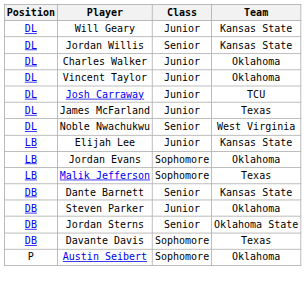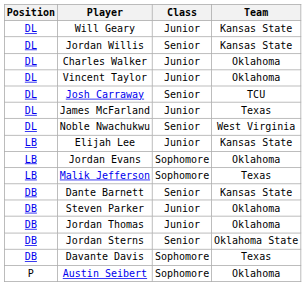 <table class="wikitable sortable" border="1">
 <tr>
 <th>Position</th>
 <th>Player</th>
 <th>Class</th>
 <th>Team</th>
 </tr>
 <tr>
 <td style="text-align:center; background:white"><a href='#'>DL</a></td>
 <td style="text-align:center; background:white">Will Geary</td>
 <td style="text-align:center; background:white">Junior</td>
 <td style="text-align:center; background:white">Kansas State</td>
 </tr>
 <tr>
 <td style="text-align:center; background:white"><a href='#'>DL</a></td>
 <td style="text-align:center; background:white">Jordan Willis</td>
 <td style="text-align:center; background:white">Senior</td>
 <td style="text-align:center; background:white">Kansas State</td>
 </tr>
 <tr>
 <td style="text-align:center; background:white"><a href='#'>DL</a></td>
 <td style="text-align:center; background:white">Charles Walker</td>
 <td style="text-align:center; background:white">Junior</td>
 <td style="text-align:center; background:white">Oklahoma</td>
 </tr>
 <tr>
 <td style="text-align:center; background:white"><a href='#'>DL</a></td>
 <td style="text-align:center; background:white">Vincent Taylor</td>
 <td style="text-align:center; background:white">Junior</td>
 <td style="text-align:center; background:white">Oklahoma</td>
 </tr>
 <tr>
 <td style="text-align:center; background:white"><a href='#'>DL</a></td>
 <td style="text-align:center; background:white"><a href='#'>Josh Carraway</a></td>
-<td style="text-align:center; background:white">Junior</td>
+<td style="text-align:center; background:white">Senior</td>
 <td style="text-align:center; background:white">TCU</td>
 </tr>
 <tr>
 <td style="text-align:center; background:white"><a href='#'>DL</a></td>
 <td style="text-align:center; background:white">James McFarland</td>
 <td style="text-align:center; background:white">Junior</td>
 <td style="text-align:center; background:white">Texas</td>
 </tr>
 <tr>
 <td style="text-align:center; background:white"><a href='#'>DL</a></td>
 <td style="text-align:center; background:white">Noble Nwachukwu</td>
 <td style="text-align:center; background:white">Senior</td>
 <td style="text-align:center; background:white">West Virginia</td>
 </tr>
 <tr>
 <td style="text-align:center; background:white"><a href='#'>LB</a></td>
 <td style="text-align:center; background:white">Elijah Lee</td>
 <td style="text-align:center; background:white">Junior</td>
 <td style="text-align:center; background:white">Kansas State</td>
 </tr>
 <tr>
 <td style="text-align:center; background:white"><a href='#'>LB</a></td>
 <td style="text-align:center; background:white">Jordan Evans</td>
 <td style="text-align:center; background:white">Sophomore</td>
 <td style="text-align:center; background:white">Oklahoma</td>
 </tr>
 <tr>
 <td style="text-align:center; background:white"><a href='#'>LB</a></td>
 <td style="text-align:center; background:white"><a href='#'>Malik Jefferson</a></td>
 <td style="text-align:center; background:white">Sophomore</td>
 <td style="text-align:center; background:white">Texas</td>
 </tr>
 <tr>
 <td style="text-align:center; background:white"><a href='#'>DB</a></td>
 <td style="text-align:center; background:white">Dante Barnett</td>
 <td style="text-align:center; background:white">Senior</td>
 <td style="text-align:center; background:white">Kansas State</td>
 </tr>
 <tr>
 <td style="text-align:center; background:white"><a href='#'>DB</a></td>
 <td style="text-align:center; background:white">Steven Parker</td>
 <td style="text-align:center; background:white">Junior</td>
 <td style="text-align:center; background:white">Oklahoma</td>
 </tr>
 <tr>
 <td style="text-align:center; background:white"><a href='#'>DB</a></td>
+<td style="text-align:center; background:white">Jordan Thomas</td>
+<td style="text-align:center; background:white">Junior</td>
+<td style="text-align:center; background:white">Oklahoma</td>
+</tr>
+<tr>
+<td style="text-align:center; background:white"><a href='#'>DB</a></td>
 <td style="text-align:center; background:white">Jordan Sterns</td>
 <td style="text-align:center; background:white">Senior</td>
 <td style="text-align:center; background:white">Oklahoma State</td>
 </tr>
 <tr>
 <td style="text-align:center; background:white"><a href='#'>DB</a></td>
 <td style="text-align:center; background:white">Davante Davis</td>
 <td style="text-align:center; background:white">Sophomore</td>
 <td style="text-align:center; background:white">Texas</td>
 </tr>
 <tr>
 <td style="text-align:center; background:white">P</td>
 <td style="text-align:center; background:white"><a href='#'>Austin Seibert</a></td>
 <td style="text-align:center; background:white">Sophomore</td>
 <td style="text-align:center; background:white">Oklahoma</td>
 </tr>
 </table>
